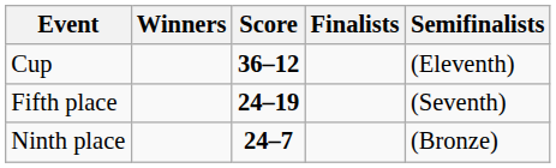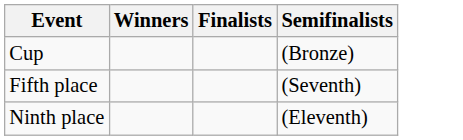 <table class="wikitable">
 <tr>
 <th>Event</th>
 <th>Winners</th>
-<th>Score</th>
 <th>Finalists</th>
 <th>Semifinalists</th>
 </tr>
 <tr>
 <td>Cup</td>
 <td><strong></strong></td>
-<td align=center><strong>36–12</strong></td>
 <td></td>
-<td> (Eleventh)<br></td>
+<td> (Bronze)<br></td>
 </tr>
 <tr>
 <td>Fifth place</td>
 <td><strong></strong></td>
-<td align=center><strong>24–19</strong></td>
 <td></td>
 <td> (Seventh)<br></td>
 </tr>
 <tr>
 <td>Ninth place</td>
 <td><strong></strong></td>
-<td align=center><strong>24–7</strong></td>
 <td></td>
-<td> (Bronze)<br></td>
+<td> (Eleventh)<br></td>
 </tr>
 </table>
